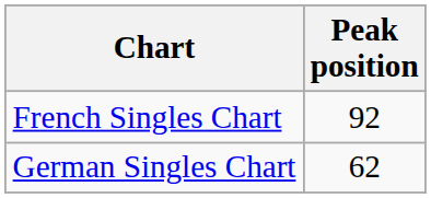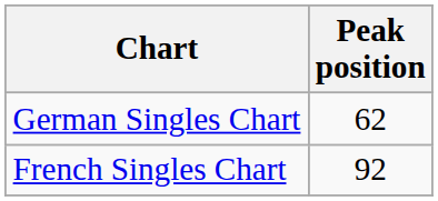 <table class="wikitable sortable">
 <tr>
 <th>Chart</th>
 <th>Peak<br>position</th>
 </tr>
 <tr>
+<td><a href='#'>German Singles Chart</a></td>
+<td style="text-align:center;">62</td>
+</tr>
+<tr>
 <td><a href='#'>French Singles Chart</a></td>
 <td style="text-align:center;">92</td>
 </tr>
-<tr>
-<td><a href='#'>German Singles Chart</a></td>
-<td style="text-align:center;">62</td>
-</tr>
 </table>
